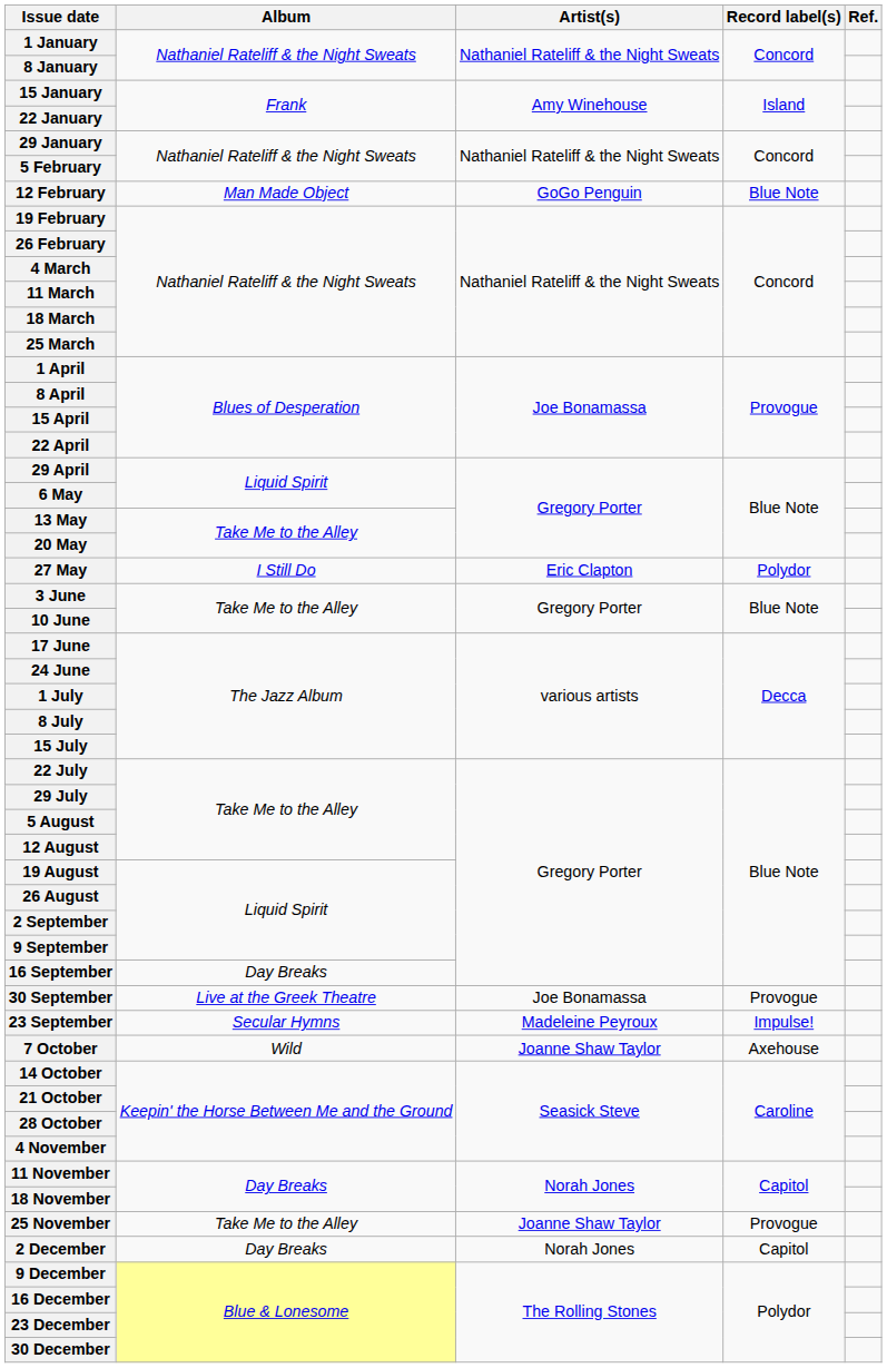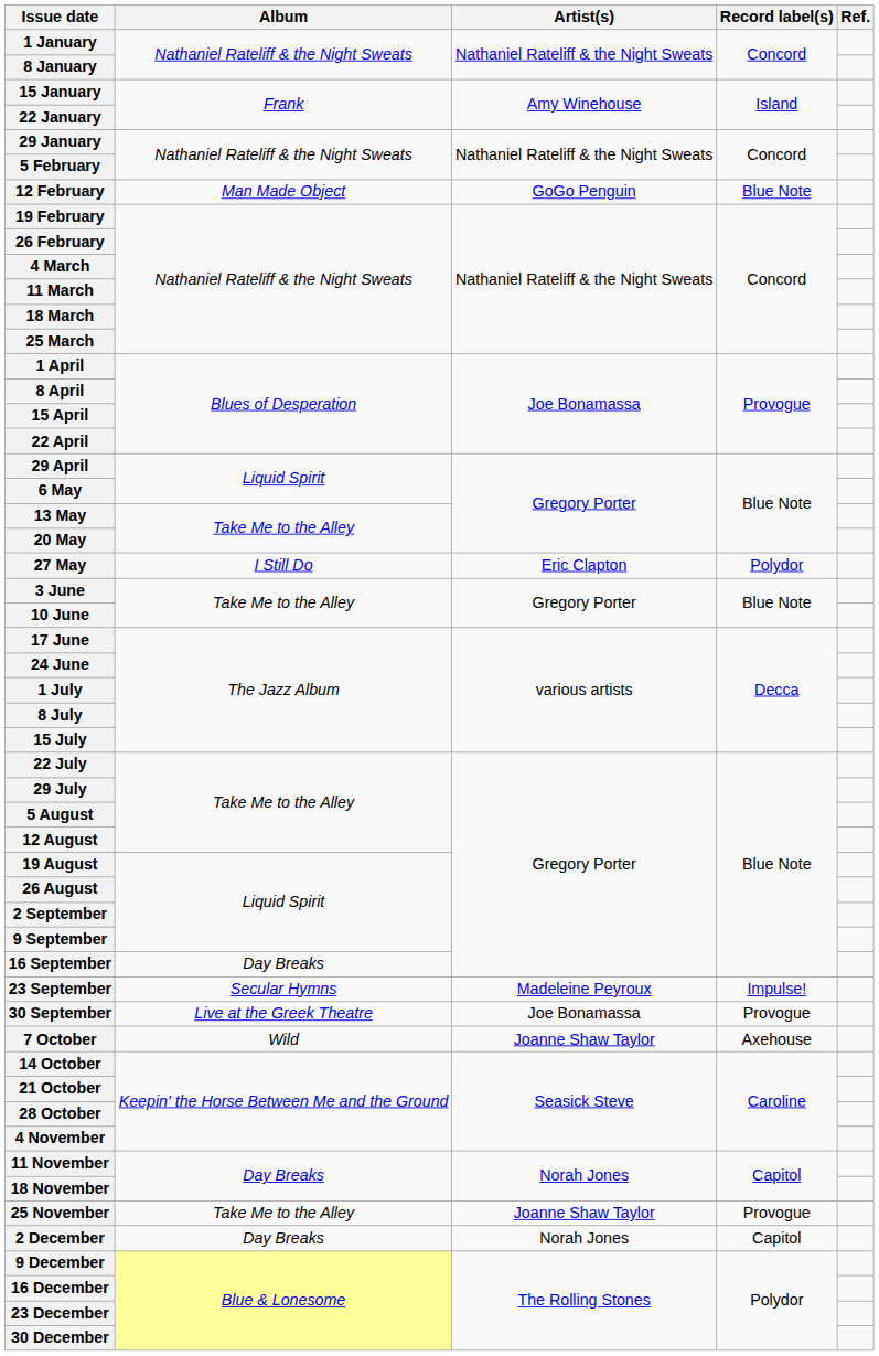 <table class="wikitable plainrowheaders" style="text-align:center">
 <tr>
 <th scope="col">Issue date</th>
 <th scope="col">Album</th>
 <th scope="col">Artist(s)</th>
 <th scope="col">Record label(s)</th>
 <th scope="col">Ref.</th>
 </tr>
 <tr>
 <th scope="row">1 January</th>
 <td rowspan="2"><em><a href='#'>Nathaniel Rateliff & the Night Sweats</a></em></td>
 <td rowspan="2"><a href='#'>Nathaniel Rateliff & the Night Sweats</a></td>
 <td rowspan="2"><a href='#'>Concord</a></td>
 <td></td>
 </tr>
 <tr>
 <th scope="row">8 January</th>
 <td></td>
 </tr>
 <tr>
 <th scope="row">15 January</th>
 <td rowspan="2"><em><a href='#'>Frank</a></em></td>
 <td rowspan="2"><a href='#'>Amy Winehouse</a></td>
 <td rowspan="2"><a href='#'>Island</a></td>
 <td></td>
 </tr>
 <tr>
 <th scope="row">22 January</th>
 <td></td>
 </tr>
 <tr>
 <th scope="row">29 January</th>
 <td rowspan="2"><em>Nathaniel Rateliff & the Night Sweats</em></td>
 <td rowspan="2">Nathaniel Rateliff & the Night Sweats</td>
 <td rowspan="2">Concord</td>
 <td></td>
 </tr>
 <tr>
 <th scope="row">5 February</th>
 <td></td>
 </tr>
 <tr>
 <th scope="row">12 February</th>
 <td><em><a href='#'>Man Made Object</a></em></td>
 <td><a href='#'>GoGo Penguin</a></td>
 <td><a href='#'>Blue Note</a></td>
 <td></td>
 </tr>
 <tr>
 <th scope="row">19 February</th>
 <td rowspan="6"><em>Nathaniel Rateliff & the Night Sweats</em></td>
 <td rowspan="6">Nathaniel Rateliff & the Night Sweats</td>
 <td rowspan="6">Concord</td>
 <td></td>
 </tr>
 <tr>
 <th scope="row">26 February</th>
 <td></td>
 </tr>
 <tr>
 <th scope="row">4 March</th>
 <td></td>
 </tr>
 <tr>
 <th scope="row">11 March</th>
 <td></td>
 </tr>
 <tr>
 <th scope="row">18 March</th>
 <td></td>
 </tr>
 <tr>
 <th scope="row">25 March</th>
 <td></td>
 </tr>
 <tr>
 <th scope="row">1 April</th>
 <td rowspan="4"><em><a href='#'>Blues of Desperation</a></em></td>
 <td rowspan="4"><a href='#'>Joe Bonamassa</a></td>
 <td rowspan="4"><a href='#'>Provogue</a></td>
 <td></td>
 </tr>
 <tr>
 <th scope="row">8 April</th>
 <td></td>
 </tr>
 <tr>
 <th scope="row">15 April</th>
 <td></td>
 </tr>
 <tr>
 <th scope="row">22 April</th>
 <td></td>
 </tr>
 <tr>
 <th scope="row">29 April</th>
 <td rowspan="2"><em><a href='#'>Liquid Spirit</a></em></td>
 <td rowspan="4"><a href='#'>Gregory Porter</a></td>
 <td rowspan="4">Blue Note</td>
 <td></td>
 </tr>
 <tr>
 <th scope="row">6 May</th>
 <td></td>
 </tr>
 <tr>
 <th scope="row">13 May</th>
 <td rowspan="2"><em><a href='#'>Take Me to the Alley</a></em></td>
 <td></td>
 </tr>
 <tr>
 <th scope="row">20 May</th>
 <td></td>
 </tr>
 <tr>
 <th scope="row">27 May</th>
 <td><em><a href='#'>I Still Do</a></em></td>
 <td><a href='#'>Eric Clapton</a></td>
 <td><a href='#'>Polydor</a></td>
 <td></td>
 </tr>
 <tr>
 <th scope="row">3 June</th>
 <td rowspan="2"><em>Take Me to the Alley</em></td>
 <td rowspan="2">Gregory Porter</td>
 <td rowspan="2">Blue Note</td>
 <td></td>
 </tr>
 <tr>
 <th scope="row">10 June</th>
 <td></td>
 </tr>
 <tr>
 <th scope="row">17 June</th>
 <td rowspan="5"><em>The Jazz Album</em></td>
 <td rowspan="5">various artists</td>
 <td rowspan="5"><a href='#'>Decca</a></td>
 <td></td>
 </tr>
 <tr>
 <th scope="row">24 June</th>
 <td></td>
 </tr>
 <tr>
 <th scope="row">1 July</th>
 <td></td>
 </tr>
 <tr>
 <th scope="row">8 July</th>
 <td></td>
 </tr>
 <tr>
 <th scope="row">15 July</th>
 <td></td>
 </tr>
 <tr>
 <th scope="row">22 July</th>
 <td rowspan="4"><em>Take Me to the Alley</em></td>
 <td rowspan="9">Gregory Porter</td>
 <td rowspan="9">Blue Note</td>
 <td></td>
 </tr>
 <tr>
 <th scope="row">29 July</th>
 <td></td>
 </tr>
 <tr>
 <th scope="row">5 August</th>
 <td></td>
 </tr>
 <tr>
 <th scope="row">12 August</th>
 <td></td>
 </tr>
 <tr>
 <th scope="row">19 August</th>
 <td rowspan="4"><em>Liquid Spirit</em></td>
 <td></td>
 </tr>
 <tr>
 <th scope="row">26 August</th>
 <td></td>
 </tr>
 <tr>
 <th scope="row">2 September</th>
 <td></td>
 </tr>
 <tr>
 <th scope="row">9 September</th>
 <td></td>
 </tr>
 <tr>
 <th scope="row">16 September</th>
 <td><em>Day Breaks</em></td>
 <td></td>
 </tr>
 <tr>
+<th scope="row">23 September</th>
+<td><em><a href='#'>Secular Hymns</a></em></td>
+<td><a href='#'>Madeleine Peyroux</a></td>
+<td><a href='#'>Impulse!</a></td>
+<td></td>
+</tr>
+<tr>
 <th scope="row">30 September</th>
 <td><em><a href='#'>Live at the Greek Theatre</a></em></td>
 <td>Joe Bonamassa</td>
 <td>Provogue</td>
-<td></td>
-</tr>
-<tr>
-<th scope="row">23 September</th>
-<td><em><a href='#'>Secular Hymns</a></em></td>
-<td><a href='#'>Madeleine Peyroux</a></td>
-<td><a href='#'>Impulse!</a></td>
 <td></td>
 </tr>
 <tr>
 <th scope="row">7 October</th>
 <td><em>Wild</em></td>
 <td><a href='#'>Joanne Shaw Taylor</a></td>
 <td>Axehouse</td>
 <td></td>
 </tr>
 <tr>
 <th scope="row">14 October</th>
 <td rowspan="4"><em><a href='#'>Keepin' the Horse Between Me and the Ground</a></em></td>
 <td rowspan="4"><a href='#'>Seasick Steve</a></td>
 <td rowspan="4"><a href='#'>Caroline</a></td>
 <td></td>
 </tr>
 <tr>
 <th scope="row">21 October</th>
 <td></td>
 </tr>
 <tr>
 <th scope="row">28 October</th>
 <td></td>
 </tr>
 <tr>
 <th scope="row">4 November</th>
 <td></td>
 </tr>
 <tr>
 <th scope="row">11 November</th>
 <td rowspan="2"><em><a href='#'>Day Breaks</a></em></td>
 <td rowspan="2"><a href='#'>Norah Jones</a></td>
 <td rowspan="2"><a href='#'>Capitol</a></td>
 <td></td>
 </tr>
 <tr>
 <th scope="row">18 November</th>
 <td></td>
 </tr>
 <tr>
 <th scope="row">25 November</th>
 <td><em>Take Me to the Alley</em></td>
 <td><a href='#'>Joanne Shaw Taylor</a></td>
 <td>Provogue</td>
 <td></td>
 </tr>
 <tr>
 <th scope="row">2 December</th>
 <td><em>Day Breaks</em></td>
 <td>Norah Jones</td>
 <td>Capitol</td>
 <td></td>
 </tr>
 <tr>
 <th scope="row">9 December</th>
 <td rowspan="4" style="background-color:#FFFF99"><em><a href='#'>Blue & Lonesome</a></em> </td>
 <td rowspan="4"><a href='#'>The Rolling Stones</a></td>
 <td rowspan="4">Polydor</td>
 <td></td>
 </tr>
 <tr>
 <th scope="row">16 December</th>
 <td></td>
 </tr>
 <tr>
 <th scope="row">23 December</th>
 <td></td>
 </tr>
 <tr>
 <th scope="row">30 December</th>
 <td></td>
 </tr>
 </table>
